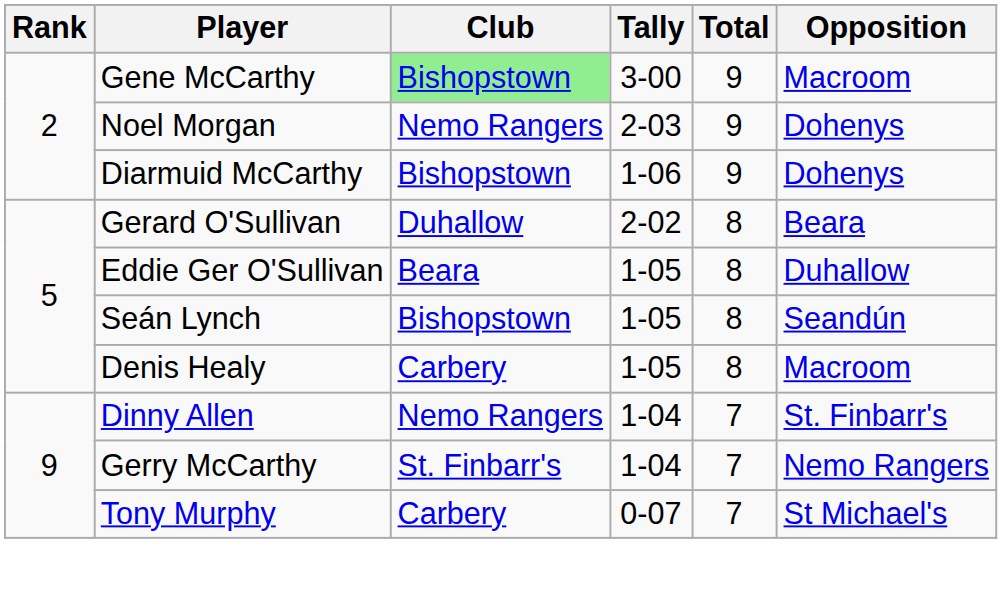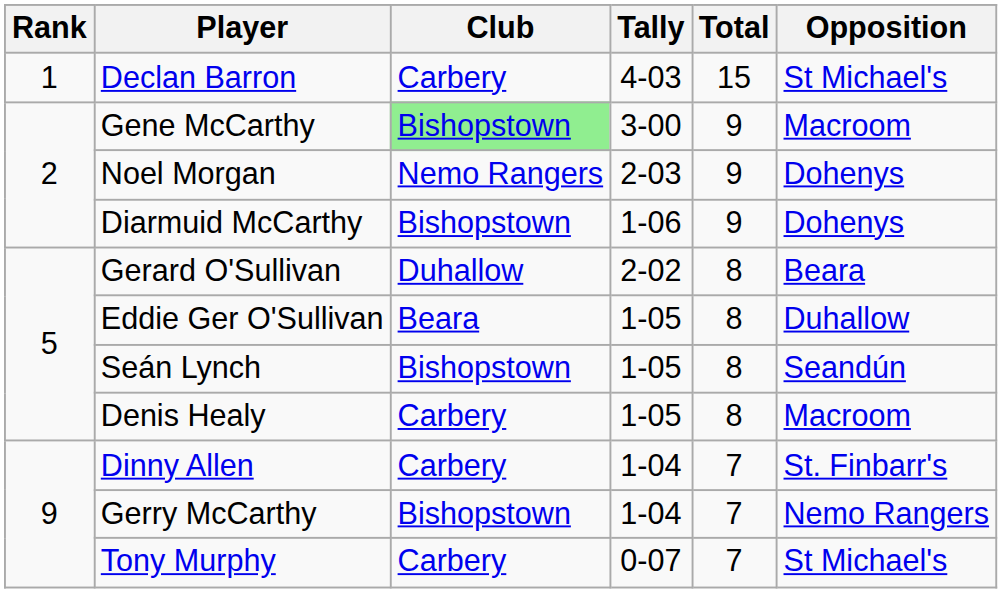 <table class="wikitable">
 <tr>
 <th>Rank</th>
 <th>Player</th>
 <th>Club</th>
 <th>Tally</th>
 <th>Total</th>
 <th>Opposition</th>
+</tr>
+<tr>
+<td rowspan="1" style="text-align:center;">1</td>
+<td><a href='#'>Declan Barron</a></td>
+<td><a href='#'>Carbery</a></td>
+<td align=center>4-03</td>
+<td align=center>15</td>
+<td><a href='#'>St Michael's</a></td>
 </tr>
 <tr>
 <td rowspan="3" style="text-align:center;">2</td>
 <td>Gene McCarthy</td>
 <td style="background: lightgreen;"><a href='#'>Bishopstown</a></td>
 <td align=center>3-00</td>
 <td align=center>9</td>
 <td><a href='#'>Macroom</a></td>
 </tr>
 <tr>
 <td>Noel Morgan</td>
 <td><a href='#'>Nemo Rangers</a></td>
 <td align=center>2-03</td>
 <td align=center>9</td>
 <td><a href='#'>Dohenys</a></td>
 </tr>
 <tr>
 <td>Diarmuid McCarthy</td>
 <td><a href='#'>Bishopstown</a></td>
 <td align=center>1-06</td>
 <td align=center>9</td>
 <td><a href='#'>Dohenys</a></td>
 </tr>
 <tr>
 <td rowspan="4" style="text-align:center;">5</td>
 <td>Gerard O'Sullivan</td>
 <td><a href='#'>Duhallow</a></td>
 <td align=center>2-02</td>
 <td align=center>8</td>
 <td><a href='#'>Beara</a></td>
 </tr>
 <tr>
 <td>Eddie Ger O'Sullivan</td>
 <td><a href='#'>Beara</a></td>
 <td align=center>1-05</td>
 <td align=center>8</td>
 <td><a href='#'>Duhallow</a></td>
 </tr>
 <tr>
 <td>Seán Lynch</td>
 <td><a href='#'>Bishopstown</a></td>
 <td align=center>1-05</td>
 <td align=center>8</td>
 <td><a href='#'>Seandún</a></td>
 </tr>
 <tr>
 <td>Denis Healy</td>
 <td><a href='#'>Carbery</a></td>
 <td align=center>1-05</td>
 <td align=center>8</td>
 <td><a href='#'>Macroom</a></td>
 </tr>
 <tr>
 <td rowspan="3" style="text-align:center;">9</td>
 <td><a href='#'>Dinny Allen</a></td>
-<td><a href='#'>Nemo Rangers</a></td>
+<td><a href='#'>Carbery</a></td>
 <td align=center>1-04</td>
 <td align=center>7</td>
 <td><a href='#'>St. Finbarr's</a></td>
 </tr>
 <tr>
 <td>Gerry McCarthy</td>
-<td><a href='#'>St. Finbarr's</a></td>
+<td><a href='#'>Bishopstown</a></td>
 <td align=center>1-04</td>
 <td align=center>7</td>
 <td><a href='#'>Nemo Rangers</a></td>
 </tr>
 <tr>
 <td><a href='#'>Tony Murphy</a></td>
 <td><a href='#'>Carbery</a></td>
 <td align=center>0-07</td>
 <td align=center>7</td>
 <td><a href='#'>St Michael's</a></td>
 </tr>
 </table>
